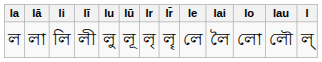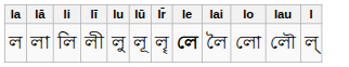 <table class="wikitable">
 <tr>
 <th>la</th>
 <th>lā</th>
 <th>li</th>
 <th>lī</th>
 <th>lu</th>
 <th>lū</th>
-<th>lr</th>
 <th>lr̄</th>
 <th>le</th>
 <th>lai</th>
 <th>lo</th>
 <th>lau</th>
 <th>l</th>
 </tr>
 <tr style="font-size: 150%;">
 <td>ল</td>
 <td>লা</td>
 <td>লি</td>
 <td>লী</td>
 <td>লু</td>
 <td>লূ</td>
-<td>লৃ</td>
 <td>লৄ</td>
-<td>লে</td>
+<td><strong>লে</strong></td>
 <td>লৈ</td>
 <td>লো</td>
 <td>লৌ</td>
 <td>ল্</td>
 </tr>
 </table>
